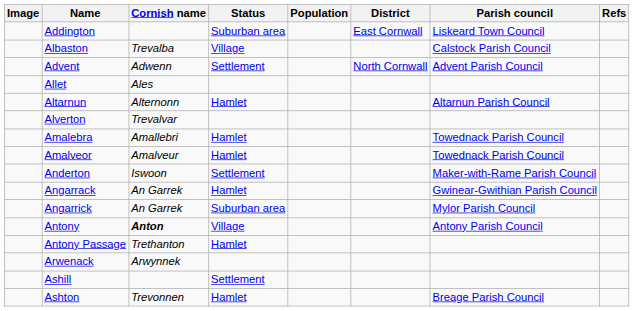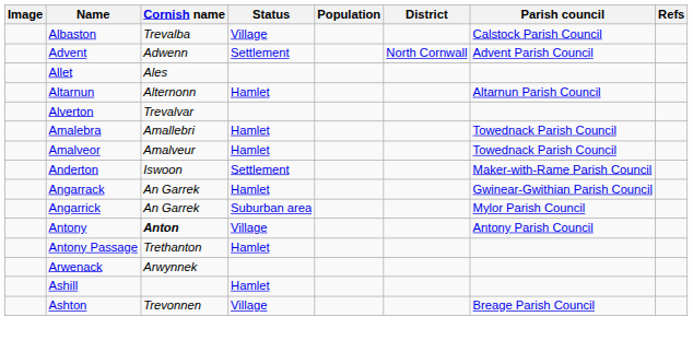 <table class="wikitable sortable">
 <tr>
 <th class="unsortable" scope="col">Image</th>
 <th scope="col">Name</th>
 <th scope="col"><a href='#'>Cornish</a> name</th>
 <th scope="col">Status</th>
 <th scope="col">Population</th>
 <th scope="col">District</th>
 <th scope="col">Parish council</th>
 <th class="unsortable" scope="col">Refs</th>
-</tr>
-<tr>
-<td></td>
-<td><a href='#'>Addington</a></td>
-<td></td>
-<td><a href='#'>Suburban area</a></td>
-<td></td>
-<td><a href='#'>East Cornwall</a></td>
-<td><a href='#'>Liskeard Town Council</a></td>
-<td></td>
 </tr>
 <tr>
 <td></td>
 <td><a href='#'>Albaston</a></td>
 <td><em>Trevalba</em></td>
 <td><a href='#'>Village</a></td>
 <td></td>
 <td></td>
 <td><a href='#'>Calstock Parish Council</a></td>
 <td></td>
 </tr>
 <tr>
 <td></td>
 <td><a href='#'>Advent</a></td>
 <td><em>Adwenn</em></td>
 <td><a href='#'>Settlement</a></td>
 <td></td>
 <td><a href='#'>North Cornwall</a></td>
 <td><a href='#'>Advent Parish Council</a></td>
 <td></td>
 </tr>
 <tr>
 <td></td>
 <td><a href='#'>Allet</a></td>
 <td><em>Ales</em></td>
 <td></td>
 <td></td>
 <td></td>
 <td></td>
 <td></td>
 </tr>
 <tr>
 <td></td>
 <td><a href='#'>Altarnun</a></td>
 <td><em>Alternonn</em></td>
 <td><a href='#'>Hamlet</a></td>
 <td></td>
 <td></td>
 <td><a href='#'>Altarnun Parish Council</a></td>
 <td></td>
 </tr>
 <tr>
 <td></td>
 <td><a href='#'>Alverton</a></td>
 <td><em>Trevalvar</em></td>
 <td></td>
 <td></td>
 <td></td>
 <td></td>
 <td></td>
 </tr>
 <tr>
 <td></td>
 <td><a href='#'>Amalebra</a></td>
 <td><em>Amallebri</em></td>
 <td><a href='#'>Hamlet</a></td>
 <td></td>
 <td></td>
 <td><a href='#'>Towednack Parish Council</a></td>
 <td></td>
 </tr>
 <tr>
 <td></td>
 <td><a href='#'>Amalveor</a></td>
 <td><em>Amalveur</em></td>
 <td><a href='#'>Hamlet</a></td>
 <td></td>
 <td></td>
 <td><a href='#'>Towednack Parish Council</a></td>
 <td></td>
 </tr>
 <tr>
 <td></td>
 <td><a href='#'>Anderton</a></td>
 <td><em>Iswoon</em></td>
 <td><a href='#'>Settlement</a></td>
 <td></td>
 <td></td>
 <td><a href='#'>Maker-with-Rame Parish Council</a></td>
 <td></td>
 </tr>
 <tr>
 <td></td>
 <td><a href='#'>Angarrack</a></td>
 <td><em>An Garrek</em></td>
 <td><a href='#'>Hamlet</a></td>
 <td></td>
 <td></td>
 <td><a href='#'>Gwinear-Gwithian Parish Council</a></td>
 <td></td>
 </tr>
 <tr>
 <td></td>
 <td><a href='#'>Angarrick</a></td>
 <td><em>An Garrek</em></td>
 <td><a href='#'>Suburban area</a></td>
 <td></td>
 <td></td>
 <td><a href='#'>Mylor Parish Council</a></td>
 <td></td>
 </tr>
 <tr>
 <td></td>
 <td><a href='#'>Antony</a></td>
 <td><strong><em>Anton</em></strong></td>
 <td><a href='#'>Village</a></td>
 <td></td>
 <td></td>
 <td><a href='#'>Antony Parish Council</a></td>
 <td></td>
 </tr>
 <tr>
 <td></td>
 <td><a href='#'>Antony Passage</a></td>
 <td><em>Trethanton</em></td>
 <td><a href='#'>Hamlet</a></td>
 <td></td>
 <td></td>
 <td></td>
 <td></td>
 </tr>
 <tr>
 <td></td>
 <td><a href='#'>Arwenack</a></td>
 <td><em>Arwynnek</em></td>
 <td></td>
 <td></td>
 <td></td>
 <td></td>
 <td></td>
 </tr>
 <tr>
 <td></td>
 <td><a href='#'>Ashill</a></td>
 <td></td>
-<td><a href='#'>Settlement</a></td>
+<td><a href='#'>Hamlet</a></td>
 <td></td>
 <td></td>
 <td></td>
 <td></td>
 </tr>
 <tr>
 <td></td>
 <td><a href='#'>Ashton</a></td>
 <td><em>Trevonnen</em></td>
-<td><a href='#'>Hamlet</a></td>
+<td><a href='#'>Village</a></td>
 <td></td>
 <td></td>
 <td><a href='#'>Breage Parish Council</a></td>
 <td></td>
 </tr>
 </table>
